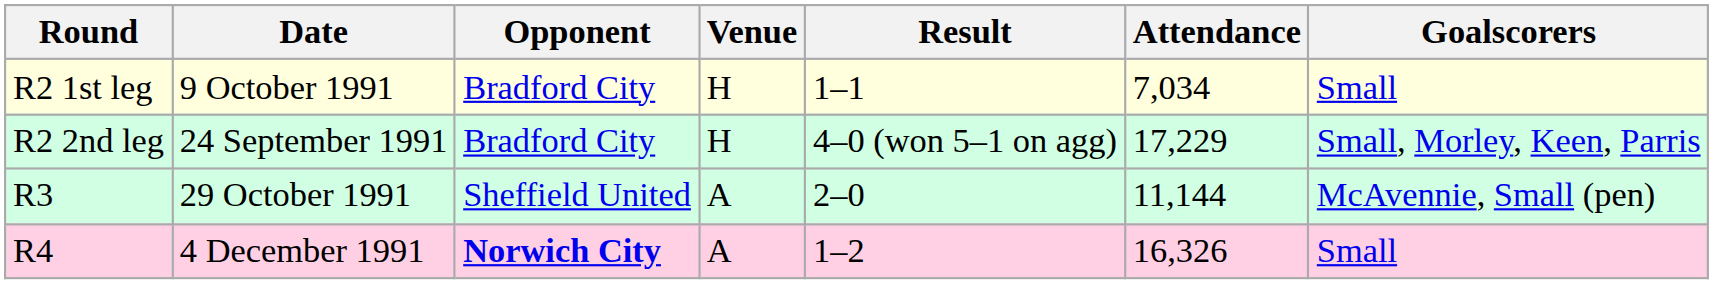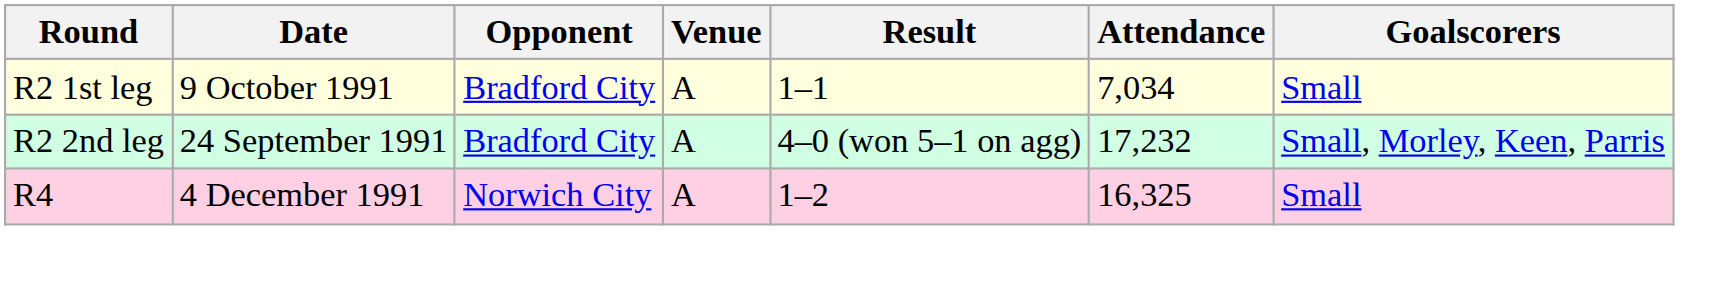 <table class="wikitable">
 <tr>
 <th>Round</th>
 <th>Date</th>
 <th>Opponent</th>
 <th>Venue</th>
 <th>Result</th>
 <th>Attendance</th>
 <th>Goalscorers</th>
 </tr>
 <tr style="background-color: #ffffdd;">
 <td>R2 1st leg</td>
 <td>9 October 1991</td>
 <td><a href='#'>Bradford City</a></td>
-<td>H</td>
+<td>A</td>
 <td>1–1</td>
 <td>7,034</td>
 <td><a href='#'>Small</a></td>
 </tr>
 <tr style="background-color: #d0ffe3;">
 <td>R2 2nd leg</td>
 <td>24 September 1991</td>
 <td><a href='#'>Bradford City</a></td>
-<td>H</td>
+<td>A</td>
 <td>4–0 (won 5–1 on agg)</td>
-<td>17,229</td>
+<td>17,232</td>
 <td><a href='#'>Small</a>, <a href='#'>Morley</a>, <a href='#'>Keen</a>, <a href='#'>Parris</a></td>
-</tr>
-<tr style="background-color: #d0ffe3;">
-<td>R3</td>
-<td>29 October 1991</td>
-<td><a href='#'>Sheffield United</a></td>
-<td>A</td>
-<td>2–0</td>
-<td>11,144</td>
-<td><a href='#'>McAvennie</a>, <a href='#'>Small</a> (pen)</td>
 </tr>
 <tr style="background-color: #ffd0e3;">
 <td>R4</td>
 <td>4 December 1991</td>
-<td><strong><a href='#'>Norwich City</a></strong></td>
+<td><a href='#'>Norwich City</a></td>
 <td>A</td>
 <td>1–2</td>
-<td>16,326</td>
+<td>16,325</td>
 <td><a href='#'>Small</a></td>
 </tr>
 </table>
